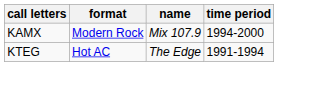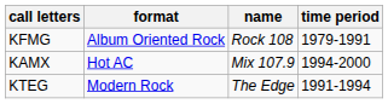 <table class="wikitable">
 <tr>
 <th>call letters</th>
 <th>format</th>
 <th>name</th>
 <th>time period</th>
 </tr>
 <tr>
+<td>KFMG</td>
+<td><a href='#'>Album Oriented Rock</a></td>
+<td><em>Rock 108</em></td>
+<td>1979-1991</td>
+</tr>
+<tr>
 <td>KAMX</td>
-<td><a href='#'>Modern Rock</a></td>
+<td><a href='#'>Hot AC</a></td>
 <td><em>Mix 107.9</em></td>
 <td>1994-2000</td>
 </tr>
 <tr>
 <td>KTEG</td>
-<td><a href='#'>Hot AC</a></td>
+<td><a href='#'>Modern Rock</a></td>
 <td><em>The Edge</em></td>
 <td>1991-1994</td>
 </tr>
 </table>
